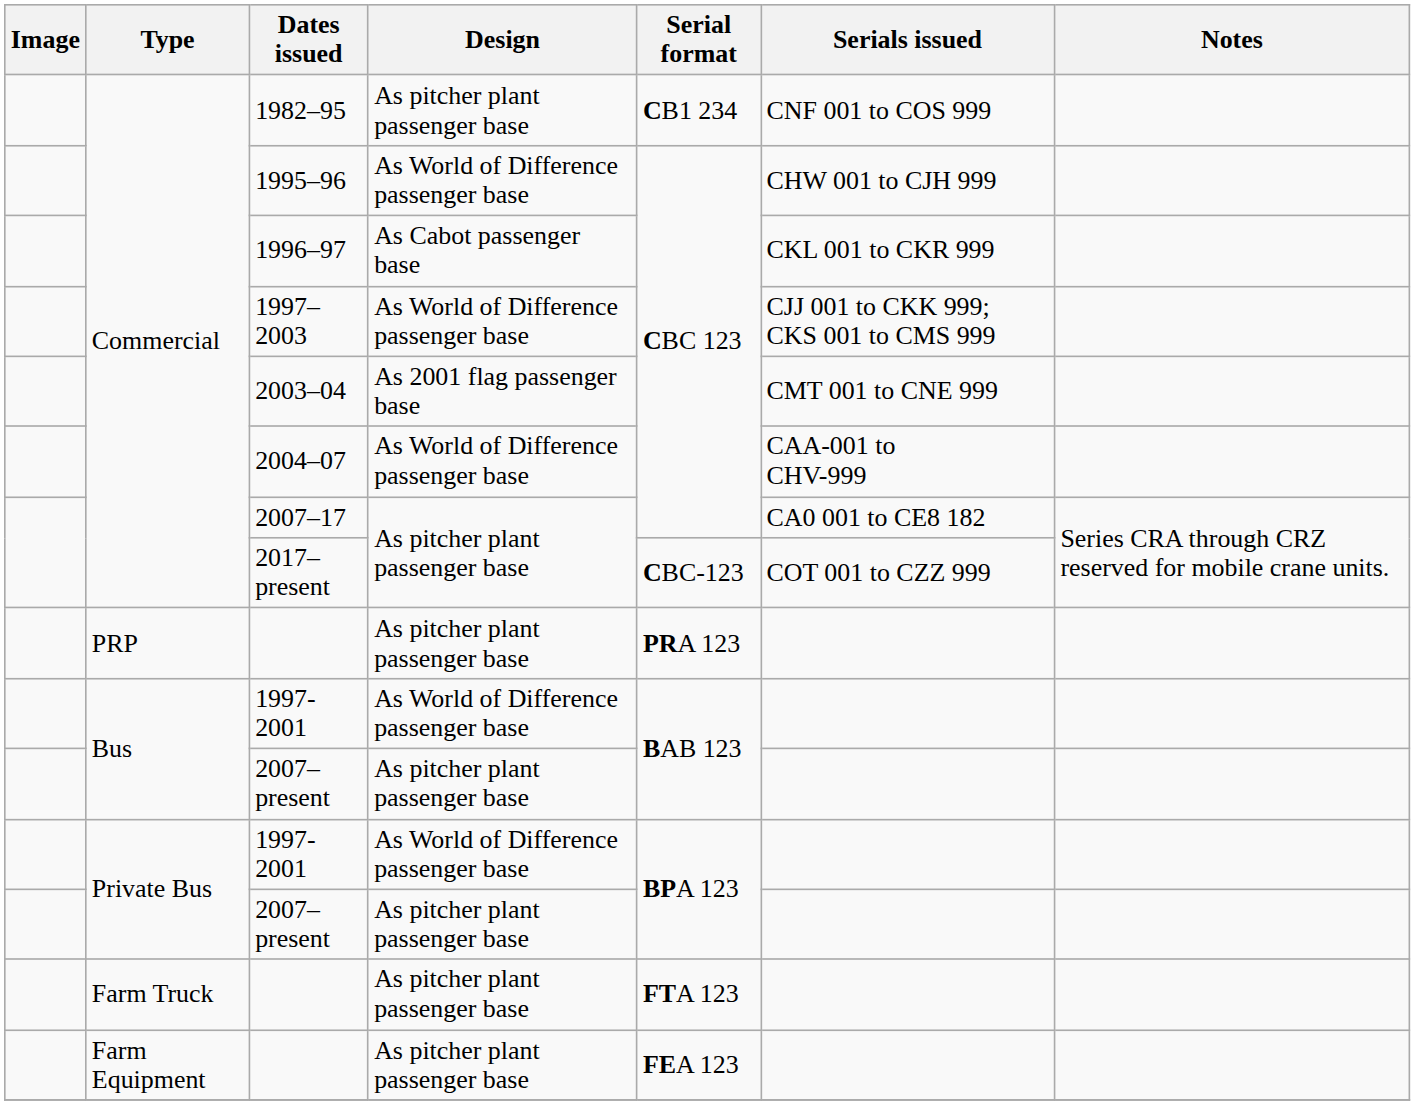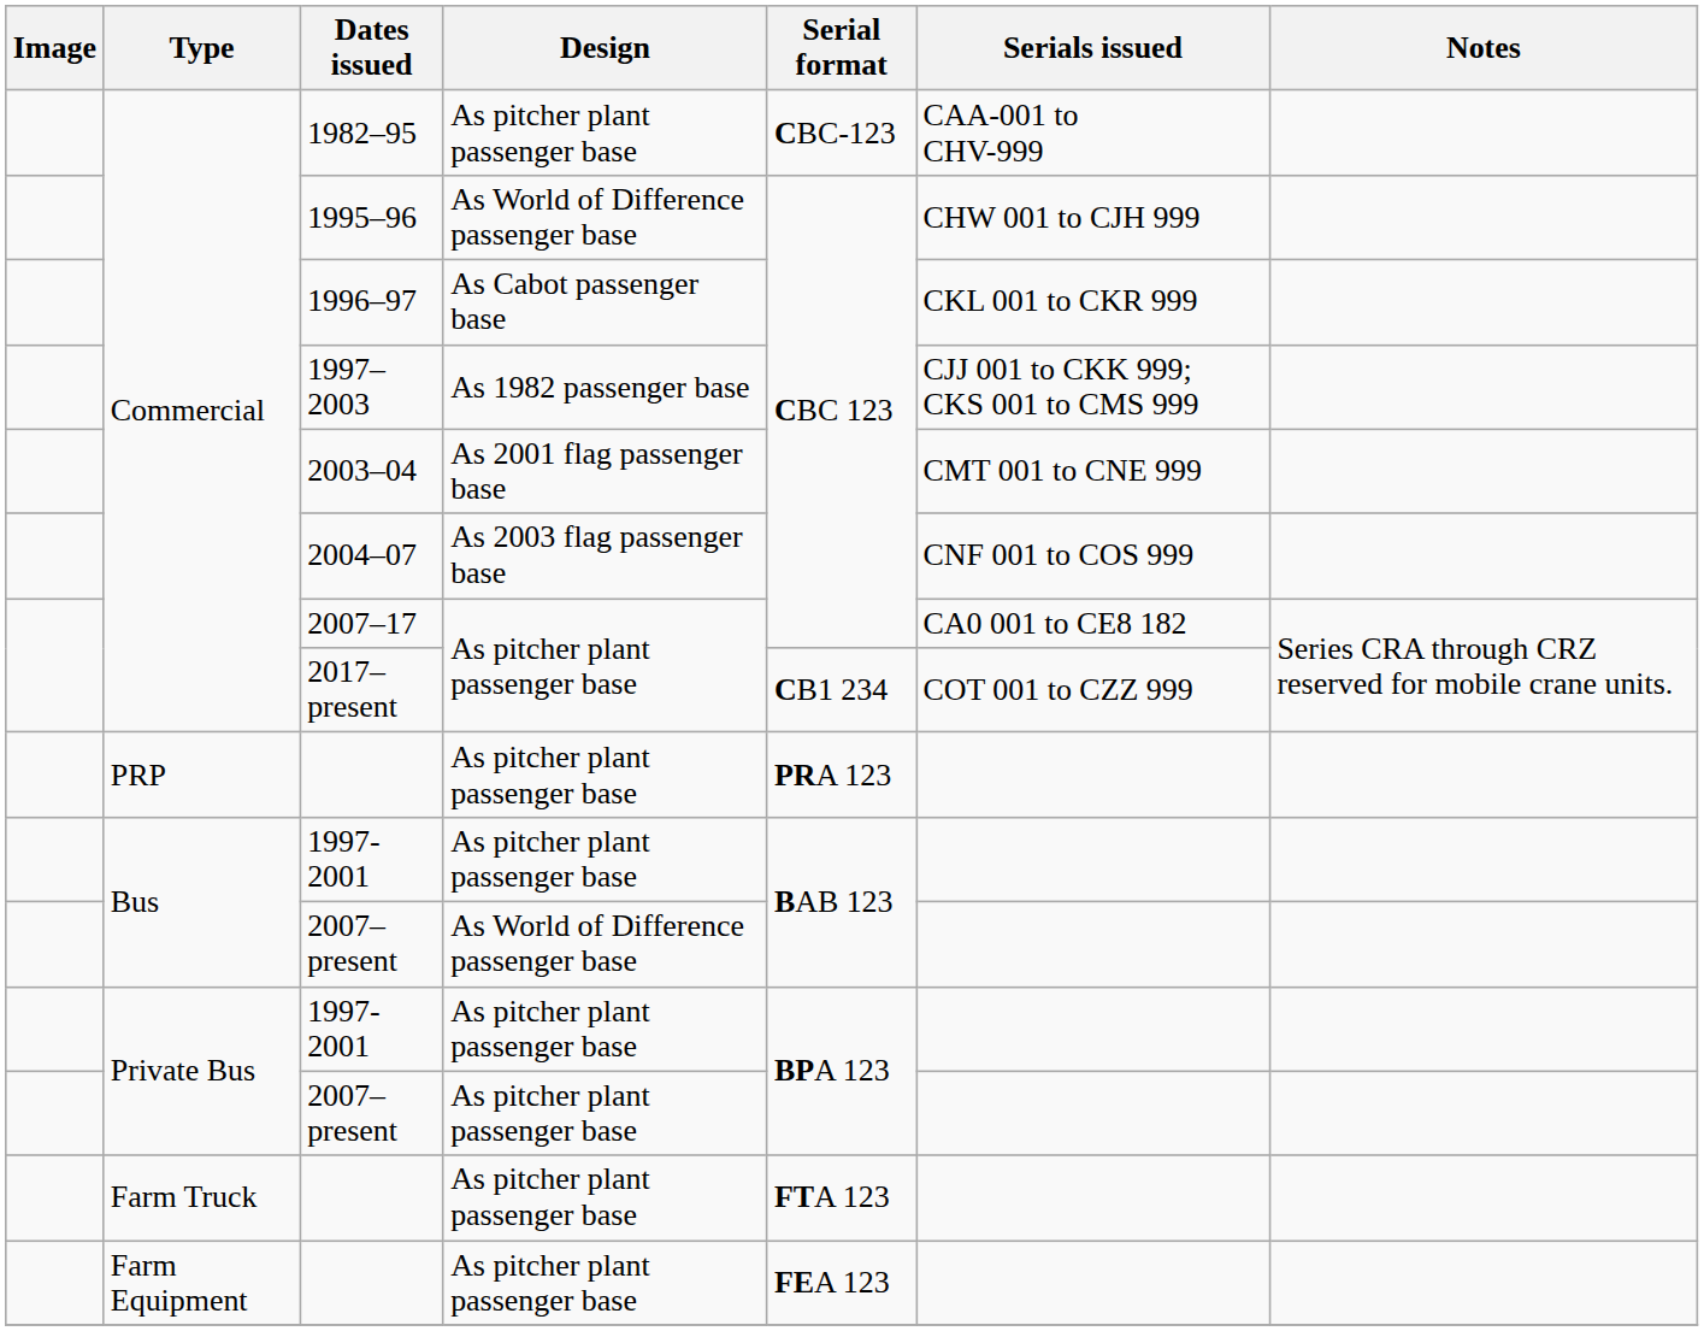 <table class="wikitable">
 <tr>
 <th>Image</th>
 <th>Type</th>
 <th>Dates issued</th>
 <th>Design</th>
 <th>Serial format</th>
 <th>Serials issued</th>
 <th>Notes</th>
 </tr>
 <tr>
 <td></td>
 <td rowspan="8">Commercial</td>
 <td>1982–95</td>
 <td>As pitcher plant passenger base</td>
-<td><strong>C</strong>B1 234</td>
-<td>CNF 001 to COS 999</td>
+<td><strong>C</strong>BC-123</td>
+<td>CAA-001 to<br>CHV-999</td>
 <td></td>
 </tr>
 <tr>
 <td></td>
 <td>1995–96</td>
 <td>As World of Difference passenger base</td>
 <td rowspan="6"><strong>C</strong>BC 123</td>
 <td>CHW 001 to CJH 999</td>
 <td></td>
 </tr>
 <tr>
 <td></td>
 <td>1996–97</td>
 <td>As Cabot passenger base</td>
 <td>CKL 001 to CKR 999</td>
 <td></td>
 </tr>
 <tr>
 <td></td>
 <td>1997–<br>2003</td>
-<td>As World of Difference passenger base</td>
+<td>As 1982 passenger base</td>
 <td>CJJ 001 to CKK 999; CKS 001 to CMS 999</td>
 <td></td>
 </tr>
 <tr>
 <td></td>
 <td>2003–04</td>
 <td>As 2001 flag passenger base</td>
 <td>CMT 001 to CNE 999</td>
 <td></td>
 </tr>
 <tr>
 <td></td>
 <td>2004–07</td>
-<td>As World of Difference passenger base</td>
-<td>CAA-001 to<br>CHV-999</td>
+<td>As 2003 flag passenger base</td>
+<td>CNF 001 to COS 999</td>
 <td></td>
 </tr>
 <tr>
 <td rowspan="2"></td>
 <td>2007–17</td>
 <td rowspan="2">As pitcher plant passenger base</td>
 <td>CA0 001 to CE8 182 </td>
 <td rowspan="2">Series CRA through CRZ reserved for mobile crane units.</td>
 </tr>
 <tr>
 <td>2017–present</td>
-<td><strong>C</strong>BC-123</td>
+<td><strong>C</strong>B1 234</td>
 <td>COT 001 to CZZ 999</td>
 </tr>
 <tr>
 <td></td>
 <td>PRP</td>
 <td></td>
 <td>As pitcher plant passenger base</td>
 <td><strong>PR</strong>A 123</td>
 <td></td>
 <td></td>
 </tr>
 <tr>
 <td></td>
 <td rowspan="2">Bus</td>
 <td>1997-2001</td>
-<td>As World of Difference passenger base</td>
+<td>As pitcher plant passenger base</td>
 <td rowspan="2"><strong>B</strong>AB 123</td>
 <td></td>
 <td></td>
 </tr>
 <tr>
 <td></td>
 <td>2007–present</td>
-<td>As pitcher plant passenger base</td>
+<td>As World of Difference passenger base</td>
 <td></td>
 <td></td>
 </tr>
 <tr>
 <td></td>
 <td rowspan="2">Private Bus</td>
 <td>1997-2001</td>
-<td>As World of Difference passenger base</td>
+<td>As pitcher plant passenger base</td>
 <td rowspan="2"><strong>BP</strong>A 123</td>
 <td></td>
 <td></td>
 </tr>
 <tr>
 <td></td>
 <td>2007–present</td>
 <td>As pitcher plant passenger base</td>
 <td></td>
 <td></td>
 </tr>
 <tr>
 <td></td>
 <td>Farm Truck</td>
 <td></td>
 <td>As pitcher plant passenger base</td>
 <td><strong>FT</strong>A 123</td>
 <td></td>
 <td></td>
 </tr>
 <tr>
 <td></td>
 <td>Farm Equipment</td>
 <td></td>
 <td>As pitcher plant passenger base</td>
 <td><strong>FE</strong>A 123</td>
 <td></td>
 <td></td>
 </tr>
 <tr>
 </tr>
 </table>
